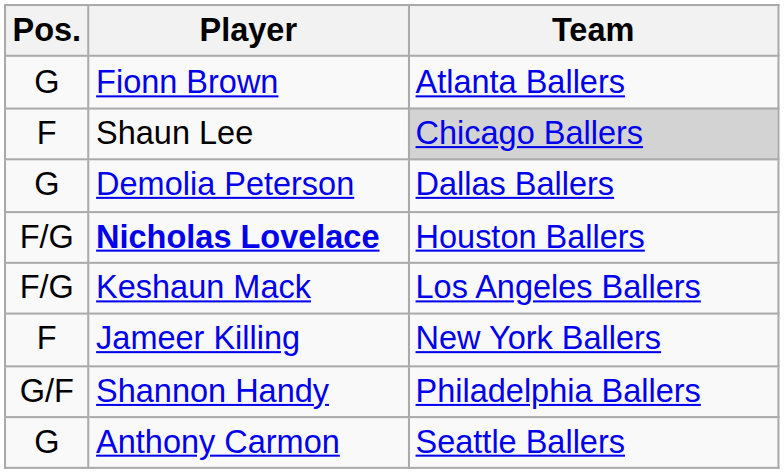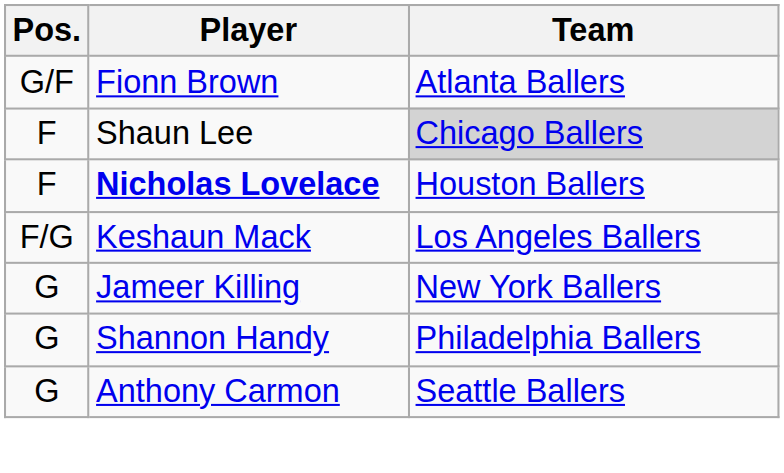 <table class="wikitable">
 <tr>
 <th>Pos.</th>
 <th style="width:150px;">Player</th>
 <th width=175>Team</th>
 </tr>
 <tr>
-<td style="text-align:center">G</td>
+<td style="text-align:center">G/F</td>
 <td><a href='#'>Fionn Brown</a></td>
 <td><a href='#'>Atlanta Ballers</a></td>
 </tr>
 <tr>
 <td style="text-align:center">F</td>
 <td>Shaun Lee</td>
 <td style="background: lightgrey;"><a href='#'>Chicago Ballers</a></td>
 </tr>
 <tr>
-<td style="text-align:center">G</td>
-<td><a href='#'>Demolia Peterson</a></td>
-<td><a href='#'>Dallas Ballers</a></td>
-</tr>
-<tr>
-<td style="text-align:center">F/G</td>
+<td style="text-align:center">F</td>
 <td><strong><a href='#'>Nicholas Lovelace</a></strong></td>
 <td><a href='#'>Houston Ballers</a></td>
 </tr>
 <tr>
 <td style="text-align:center">F/G</td>
 <td><a href='#'>Keshaun Mack</a></td>
 <td><a href='#'>Los Angeles Ballers</a></td>
 </tr>
 <tr>
-<td style="text-align:center">F</td>
+<td style="text-align:center">G</td>
 <td><a href='#'>Jameer Killing</a></td>
 <td><a href='#'>New York Ballers</a></td>
 </tr>
 <tr>
-<td style="text-align:center">G/F</td>
+<td style="text-align:center">G</td>
 <td><a href='#'>Shannon Handy</a></td>
 <td><a href='#'>Philadelphia Ballers</a></td>
 </tr>
 <tr>
 <td style="text-align:center">G</td>
 <td><a href='#'>Anthony Carmon</a></td>
 <td><a href='#'>Seattle Ballers</a></td>
 </tr>
 </table>
